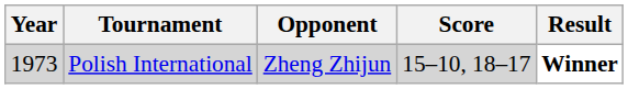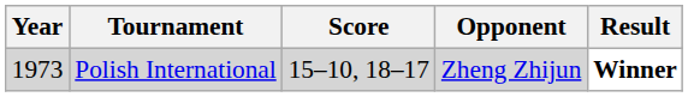 <table class="sortable wikitable" style="font-size: 90%;">
 <tr>
 <th>Year</th>
 <th>Tournament</th>
+<th>Score</th>
 <th>Opponent</th>
-<th>Score</th>
 <th>Result</th>
 </tr>
 <tr style="background:#D5D5D5">
 <td align="center">1973</td>
 <td align="left"><a href='#'>Polish International</a></td>
+<td align="left">15–10, 18–17</td>
 <td align="left"> <a href='#'>Zheng Zhijun</a></td>
-<td align="left">15–10, 18–17</td>
 <td style="text-align:left; background: white"> <strong>Winner</strong></td>
 </tr>
 </table>
